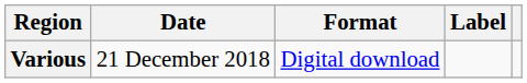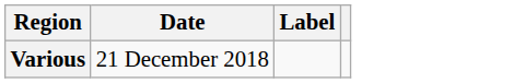 <table class="wikitable plainrowheaders">
 <tr>
 <th scope="col">Region</th>
 <th scope="col">Date</th>
-<th scope="col">Format</th>
 <th scope="col">Label</th>
 <th scope="col"></th>
 </tr>
 <tr>
 <th scope="row">Various</th>
 <td>21 December 2018</td>
-<td><a href='#'>Digital download</a></td>
 <td rowspan="1"></td>
 <td></td>
 </tr>
 </table>
